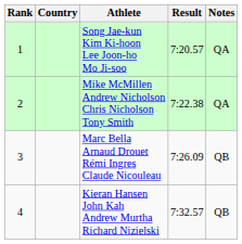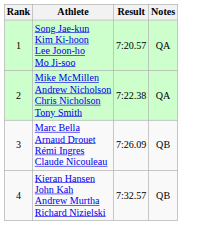 <table class="wikitable" style="text-align:center">
 <tr>
 <th>Rank</th>
-<th>Country</th>
 <th>Athlete</th>
 <th>Result</th>
 <th>Notes</th>
 </tr>
 <tr bgcolor=ccffcc>
 <td>1</td>
-<td align=left></td>
 <td align=left><a href='#'>Song Jae-kun</a> <br> <a href='#'>Kim Ki-hoon</a> <br> <a href='#'>Lee Joon-ho</a> <br> <a href='#'>Mo Ji-soo</a></td>
 <td>7:20.57</td>
 <td>QA</td>
 </tr>
 <tr bgcolor=ccffcc>
 <td>2</td>
-<td align=left></td>
 <td align=left><a href='#'>Mike McMillen</a> <br> <a href='#'>Andrew Nicholson</a> <br> <a href='#'>Chris Nicholson</a> <br> <a href='#'>Tony Smith</a></td>
 <td>7:22.38</td>
 <td>QA</td>
 </tr>
 <tr>
 <td>3</td>
-<td align=left></td>
 <td align=left><a href='#'>Marc Bella</a> <br> <a href='#'>Arnaud Drouet</a> <br> <a href='#'>Rémi Ingres</a> <br> <a href='#'>Claude Nicouleau</a></td>
 <td>7:26.09</td>
 <td>QB</td>
 </tr>
 <tr>
 <td>4</td>
-<td align=left></td>
 <td align=left><a href='#'>Kieran Hansen</a> <br> <a href='#'>John Kah</a> <br> <a href='#'>Andrew Murtha</a> <br> <a href='#'>Richard Nizielski</a></td>
 <td>7:32.57</td>
 <td>QB</td>
 </tr>
 </table>
